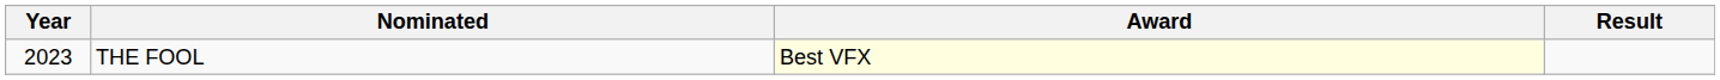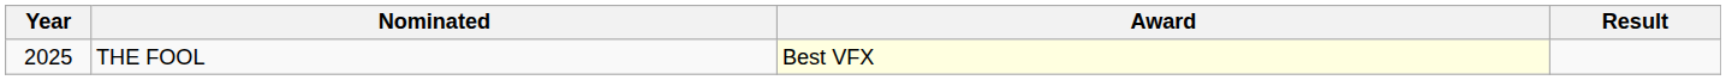 <table class="wikitable" style="width:100%;">
 <tr>
 <th width="5%">Year</th>
 <th style="width:40%;">Nominated</th>
 <th style="width:45%;">Award</th>
 <th style="width:10%;">Result</th>
 </tr>
 <tr>
-<td align="center">2023</td>
+<td align="center">2025</td>
 <td>THE FOOL</td>
 <td style="background: lightyellow;">Best VFX</td>
 <td></td>
 </tr>
 </table>
